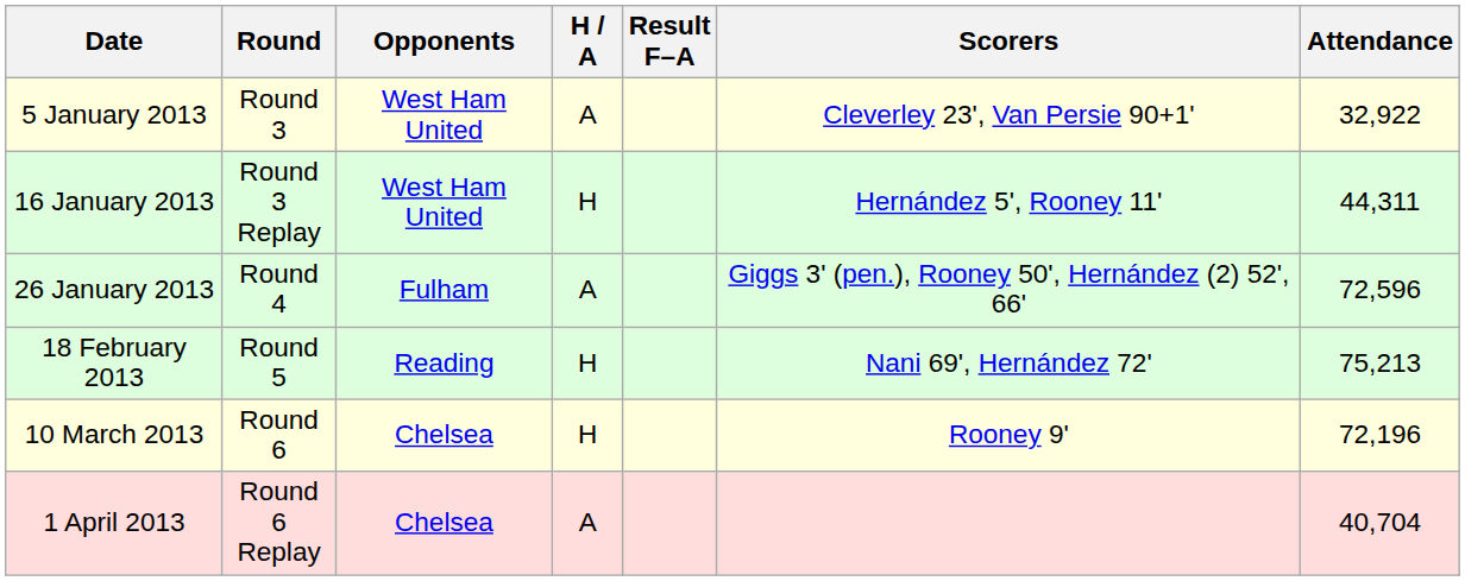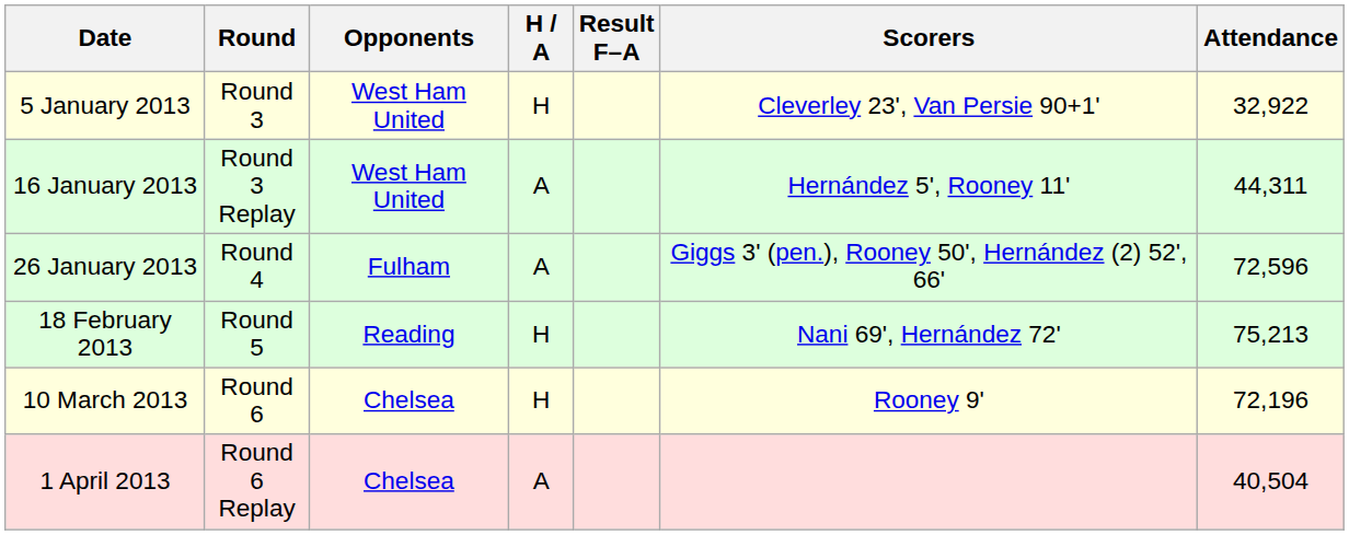 <table class="wikitable" style="text-align:center">
 <tr>
 <th>Date</th>
 <th>Round</th>
 <th>Opponents</th>
 <th>H / A</th>
 <th>Result<br>F–A</th>
 <th>Scorers</th>
 <th>Attendance</th>
 </tr>
 <tr bgcolor="#ffffdd">
 <td>5 January 2013</td>
 <td>Round 3</td>
 <td><a href='#'>West Ham United</a></td>
-<td>A</td>
+<td>H</td>
 <td></td>
 <td><a href='#'>Cleverley</a> 23', <a href='#'>Van Persie</a> 90+1'</td>
 <td>32,922</td>
 </tr>
 <tr bgcolor="#ddffdd">
 <td>16 January 2013</td>
 <td>Round 3<br>Replay</td>
 <td><a href='#'>West Ham United</a></td>
-<td>H</td>
+<td>A</td>
 <td></td>
 <td><a href='#'>Hernández</a> 5', <a href='#'>Rooney</a> 11'</td>
 <td>44,311</td>
 </tr>
 <tr bgcolor="#ddffdd">
 <td>26 January 2013</td>
 <td>Round 4</td>
 <td><a href='#'>Fulham</a></td>
 <td>A</td>
 <td></td>
 <td><a href='#'>Giggs</a> 3' (<a href='#'>pen.</a>), <a href='#'>Rooney</a> 50', <a href='#'>Hernández</a> (2) 52', 66'</td>
 <td>72,596</td>
 </tr>
 <tr bgcolor="#ddffdd">
 <td>18 February 2013</td>
 <td>Round 5</td>
 <td><a href='#'>Reading</a></td>
 <td>H</td>
 <td></td>
 <td><a href='#'>Nani</a> 69', <a href='#'>Hernández</a> 72'</td>
 <td>75,213</td>
 </tr>
 <tr bgcolor="#ffffdd">
 <td>10 March 2013</td>
 <td>Round 6</td>
 <td><a href='#'>Chelsea</a></td>
 <td>H</td>
 <td></td>
 <td><a href='#'>Rooney</a> 9'</td>
 <td>72,196</td>
 </tr>
 <tr bgcolor="#ffdddd">
 <td>1 April 2013</td>
 <td>Round 6<br>Replay</td>
 <td><a href='#'>Chelsea</a></td>
 <td>A</td>
 <td></td>
 <td></td>
-<td>40,704</td>
+<td>40,504</td>
 </tr>
 </table>
